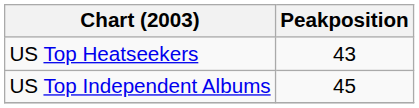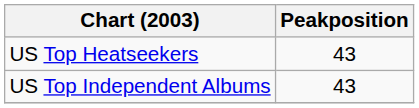 <table class="wikitable">
 <tr>
 <th>Chart (2003)</th>
 <th>Peakposition</th>
 </tr>
 <tr>
 <td>US <a href='#'>Top Heatseekers</a></td>
 <td align="center">43</td>
 </tr>
 <tr>
 <td>US <a href='#'>Top Independent Albums</a></td>
-<td align="center">45</td>
+<td align="center">43</td>
 </tr>
 <tr>
 </tr>
 </table>
